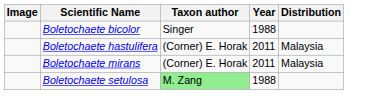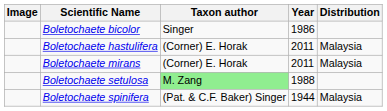 <table class="wikitable sortable">
 <tr>
 <th>Image</th>
 <th>Scientific Name</th>
 <th>Taxon author</th>
 <th>Year</th>
 <th>Distribution</th>
 </tr>
 <tr>
 <td></td>
 <td><em><a href='#'>Boletochaete bicolor</a></em></td>
 <td>Singer</td>
-<td>1988</td>
+<td>1986</td>
 <td></td>
 </tr>
 <tr>
 <td></td>
 <td><em><a href='#'>Boletochaete hastulifera</a></em></td>
 <td>(Corner) E. Horak</td>
 <td>2011</td>
 <td>Malaysia</td>
 </tr>
 <tr>
 <td></td>
 <td><em><a href='#'>Boletochaete mirans</a></em></td>
 <td>(Corner) E. Horak</td>
 <td>2011</td>
 <td>Malaysia</td>
 </tr>
 <tr>
 <td></td>
 <td><em><a href='#'>Boletochaete setulosa</a></em></td>
 <td style="background: lightgreen;">M. Zang</td>
 <td>1988</td>
 <td></td>
 </tr>
+<tr>
+<td></td>
+<td><em><a href='#'>Boletochaete spinifera</a></em></td>
+<td>(Pat. & C.F. Baker) Singer</td>
+<td>1944</td>
+<td>Malaysia</td>
+</tr>
 </table>
